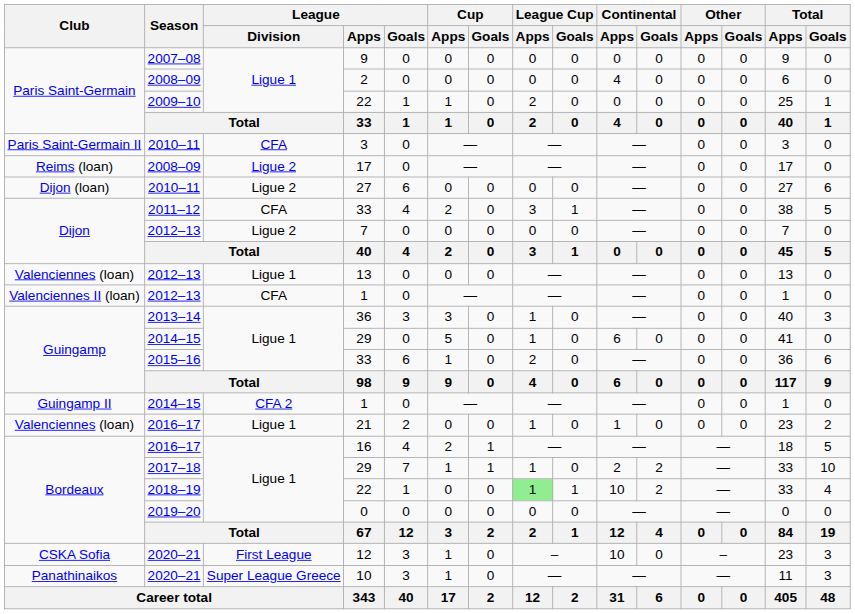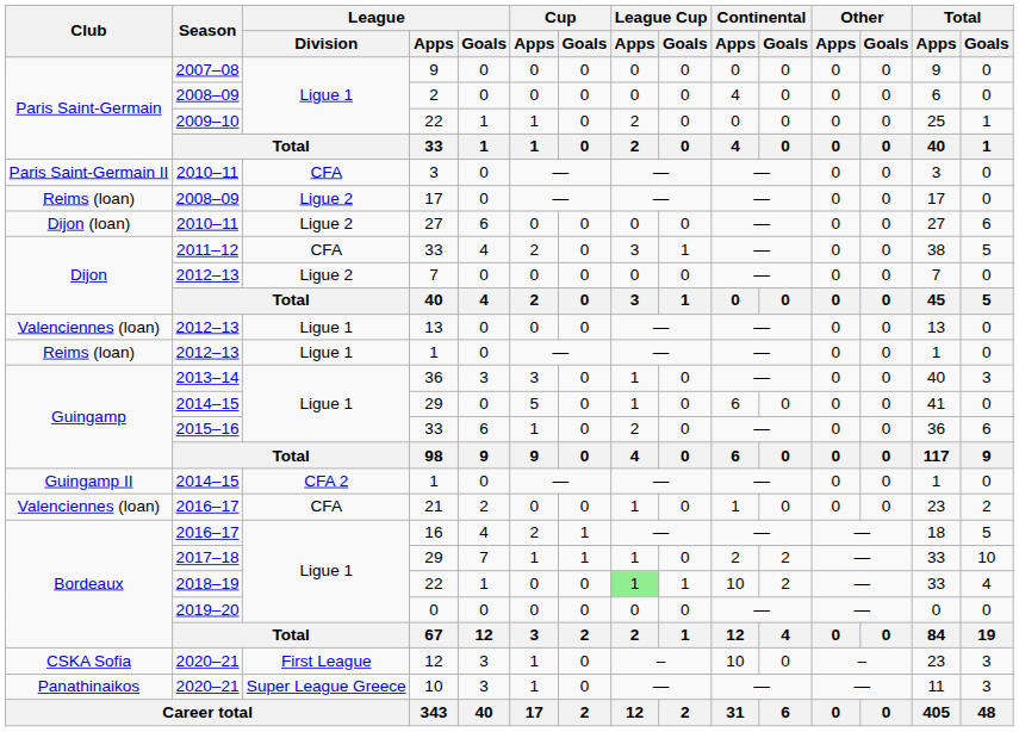 <table class="wikitable" style="text-align:center">
 <tr>
 <th rowspan="2">Club</th>
 <th rowspan="2">Season</th>
 <th colspan="3">League</th>
 <th colspan="2">Cup</th>
 <th colspan="2">League Cup</th>
 <th colspan="2">Continental</th>
 <th colspan="2">Other</th>
 <th colspan="2">Total</th>
 </tr>
 <tr>
 <th>Division</th>
 <th>Apps</th>
 <th>Goals</th>
 <th>Apps</th>
 <th>Goals</th>
 <th>Apps</th>
 <th>Goals</th>
 <th>Apps</th>
 <th>Goals</th>
 <th>Apps</th>
 <th>Goals</th>
 <th>Apps</th>
 <th>Goals</th>
 </tr>
 <tr>
 <td rowspan="4"><a href='#'>Paris Saint-Germain</a></td>
 <td><a href='#'>2007–08</a></td>
 <td rowspan="3"><a href='#'>Ligue 1</a></td>
 <td>9</td>
 <td>0</td>
 <td>0</td>
 <td>0</td>
 <td>0</td>
 <td>0</td>
 <td>0</td>
 <td>0</td>
 <td>0</td>
 <td>0</td>
 <td>9</td>
 <td>0</td>
 </tr>
 <tr>
 <td><a href='#'>2008–09</a></td>
 <td>2</td>
 <td>0</td>
 <td>0</td>
 <td>0</td>
 <td>0</td>
 <td>0</td>
 <td>4</td>
 <td>0</td>
 <td>0</td>
 <td>0</td>
 <td>6</td>
 <td>0</td>
 </tr>
 <tr>
 <td><a href='#'>2009–10</a></td>
 <td>22</td>
 <td>1</td>
 <td>1</td>
 <td>0</td>
 <td>2</td>
 <td>0</td>
 <td>0</td>
 <td>0</td>
 <td>0</td>
 <td>0</td>
 <td>25</td>
 <td>1</td>
 </tr>
 <tr>
 <th colspan="2">Total</th>
 <th>33</th>
 <th>1</th>
 <th>1</th>
 <th>0</th>
 <th>2</th>
 <th>0</th>
 <th>4</th>
 <th>0</th>
 <th>0</th>
 <th>0</th>
 <th>40</th>
 <th>1</th>
 </tr>
 <tr>
 <td><a href='#'>Paris Saint-Germain II</a></td>
 <td><a href='#'>2010–11</a></td>
 <td><a href='#'>CFA</a></td>
 <td>3</td>
 <td>0</td>
 <td colspan="2">—</td>
 <td colspan="2">—</td>
 <td colspan="2">—</td>
 <td>0</td>
 <td>0</td>
 <td>3</td>
 <td>0</td>
 </tr>
 <tr>
 <td><a href='#'>Reims</a> (loan)</td>
 <td><a href='#'>2008–09</a></td>
 <td><a href='#'>Ligue 2</a></td>
 <td>17</td>
 <td>0</td>
 <td colspan="2">—</td>
 <td colspan="2">—</td>
 <td colspan="2">—</td>
 <td>0</td>
 <td>0</td>
 <td>17</td>
 <td>0</td>
 </tr>
 <tr>
 <td><a href='#'>Dijon</a> (loan)</td>
 <td><a href='#'>2010–11</a></td>
 <td>Ligue 2</td>
 <td>27</td>
 <td>6</td>
 <td>0</td>
 <td>0</td>
 <td>0</td>
 <td>0</td>
 <td colspan="2">—</td>
 <td>0</td>
 <td>0</td>
 <td>27</td>
 <td>6</td>
 </tr>
 <tr>
 <td rowspan="3"><a href='#'>Dijon</a></td>
 <td><a href='#'>2011–12</a></td>
 <td>CFA</td>
 <td>33</td>
 <td>4</td>
 <td>2</td>
 <td>0</td>
 <td>3</td>
 <td>1</td>
 <td colspan="2">—</td>
 <td>0</td>
 <td>0</td>
 <td>38</td>
 <td>5</td>
 </tr>
 <tr>
 <td><a href='#'>2012–13</a></td>
 <td>Ligue 2</td>
 <td>7</td>
 <td>0</td>
 <td>0</td>
 <td>0</td>
 <td>0</td>
 <td>0</td>
 <td colspan="2">—</td>
 <td>0</td>
 <td>0</td>
 <td>7</td>
 <td>0</td>
 </tr>
 <tr>
 <th colspan="2">Total</th>
 <th>40</th>
 <th>4</th>
 <th>2</th>
 <th>0</th>
 <th>3</th>
 <th>1</th>
 <th>0</th>
 <th>0</th>
 <th>0</th>
 <th>0</th>
 <th>45</th>
 <th>5</th>
 </tr>
 <tr>
 <td><a href='#'>Valenciennes</a> (loan)</td>
 <td><a href='#'>2012–13</a></td>
 <td>Ligue 1</td>
 <td>13</td>
 <td>0</td>
 <td>0</td>
 <td>0</td>
 <td colspan="2">—</td>
 <td colspan="2">—</td>
 <td>0</td>
 <td>0</td>
 <td>13</td>
 <td>0</td>
 </tr>
 <tr>
-<td><a href='#'>Valenciennes II</a> (loan)</td>
+<td><a href='#'>Reims</a> (loan)</td>
 <td><a href='#'>2012–13</a></td>
-<td>CFA</td>
+<td>Ligue 1</td>
 <td>1</td>
 <td>0</td>
 <td colspan="2">—</td>
 <td colspan="2">—</td>
 <td colspan="2">—</td>
 <td>0</td>
 <td>0</td>
 <td>1</td>
 <td>0</td>
 </tr>
 <tr>
 <td rowspan="4"><a href='#'>Guingamp</a></td>
 <td><a href='#'>2013–14</a></td>
 <td rowspan="3">Ligue 1</td>
 <td>36</td>
 <td>3</td>
 <td>3</td>
 <td>0</td>
 <td>1</td>
 <td>0</td>
 <td colspan="2">—</td>
 <td>0</td>
 <td>0</td>
 <td>40</td>
 <td>3</td>
 </tr>
 <tr>
 <td><a href='#'>2014–15</a></td>
 <td>29</td>
 <td>0</td>
 <td>5</td>
 <td>0</td>
 <td>1</td>
 <td>0</td>
 <td>6</td>
 <td>0</td>
 <td>0</td>
 <td>0</td>
 <td>41</td>
 <td>0</td>
 </tr>
 <tr>
 <td><a href='#'>2015–16</a></td>
 <td>33</td>
 <td>6</td>
 <td>1</td>
 <td>0</td>
 <td>2</td>
 <td>0</td>
 <td colspan="2">—</td>
 <td>0</td>
 <td>0</td>
 <td>36</td>
 <td>6</td>
 </tr>
 <tr>
 <th colspan="2">Total</th>
 <th>98</th>
 <th>9</th>
 <th>9</th>
 <th>0</th>
 <th>4</th>
 <th>0</th>
 <th>6</th>
 <th>0</th>
 <th>0</th>
 <th>0</th>
 <th>117</th>
 <th>9</th>
 </tr>
 <tr>
 <td><a href='#'>Guingamp II</a></td>
 <td><a href='#'>2014–15</a></td>
 <td><a href='#'>CFA 2</a></td>
 <td>1</td>
 <td>0</td>
 <td colspan="2">—</td>
 <td colspan="2">—</td>
 <td colspan="2">—</td>
 <td>0</td>
 <td>0</td>
 <td>1</td>
 <td>0</td>
 </tr>
 <tr>
 <td><a href='#'>Valenciennes</a> (loan)</td>
 <td><a href='#'>2016–17</a></td>
-<td>Ligue 1</td>
+<td>CFA</td>
 <td>21</td>
 <td>2</td>
 <td>0</td>
 <td>0</td>
 <td>1</td>
 <td>0</td>
 <td>1</td>
 <td>0</td>
 <td>0</td>
 <td>0</td>
 <td>23</td>
 <td>2</td>
 </tr>
 <tr>
 <td rowspan="5"><a href='#'>Bordeaux</a></td>
 <td><a href='#'>2016–17</a></td>
 <td rowspan="4">Ligue 1</td>
 <td>16</td>
 <td>4</td>
 <td>2</td>
 <td>1</td>
 <td colspan="2">—</td>
 <td colspan="2">—</td>
 <td colspan="2">—</td>
 <td>18</td>
 <td>5</td>
 </tr>
 <tr>
 <td><a href='#'>2017–18</a></td>
 <td>29</td>
 <td>7</td>
 <td>1</td>
 <td>1</td>
 <td>1</td>
 <td>0</td>
 <td>2</td>
 <td>2</td>
 <td colspan="2">—</td>
 <td>33</td>
 <td>10</td>
 </tr>
 <tr>
 <td><a href='#'>2018–19</a></td>
 <td>22</td>
 <td>1</td>
 <td>0</td>
 <td>0</td>
 <td style="background: lightgreen;">1</td>
 <td>1</td>
 <td>10</td>
 <td>2</td>
 <td colspan="2">—</td>
 <td>33</td>
 <td>4</td>
 </tr>
 <tr>
 <td><a href='#'>2019–20</a></td>
 <td>0</td>
 <td>0</td>
 <td>0</td>
 <td>0</td>
 <td>0</td>
 <td>0</td>
 <td colspan="2">—</td>
 <td colspan="2">—</td>
 <td>0</td>
 <td>0</td>
 </tr>
 <tr>
 <th colspan="2">Total</th>
 <th>67</th>
 <th>12</th>
 <th>3</th>
 <th>2</th>
 <th>2</th>
 <th>1</th>
 <th>12</th>
 <th>4</th>
 <th>0</th>
 <th>0</th>
 <th>84</th>
 <th>19</th>
 </tr>
 <tr>
 <td align=center valign=center><a href='#'>CSKA Sofia</a></td>
 <td><a href='#'>2020–21</a></td>
 <td><a href='#'>First League</a></td>
 <td>12</td>
 <td>3</td>
 <td>1</td>
 <td>0</td>
 <td colspan="2">–</td>
 <td>10</td>
 <td>0</td>
 <td colspan="2">–</td>
 <td>23</td>
 <td>3</td>
 </tr>
 <tr>
 <td align=center valign=center><a href='#'>Panathinaikos</a></td>
 <td><a href='#'>2020–21</a></td>
 <td><a href='#'>Super League Greece</a></td>
 <td>10</td>
 <td>3</td>
 <td>1</td>
 <td>0</td>
 <td colspan="2">—</td>
 <td colspan="2">—</td>
 <td colspan="2">—</td>
 <td>11</td>
 <td>3</td>
 </tr>
 <tr>
 <th colspan="3">Career total</th>
 <th>343</th>
 <th>40</th>
 <th>17</th>
 <th>2</th>
 <th>12</th>
 <th>2</th>
 <th>31</th>
 <th>6</th>
 <th>0</th>
 <th>0</th>
 <th>405</th>
 <th>48</th>
 </tr>
 </table>
